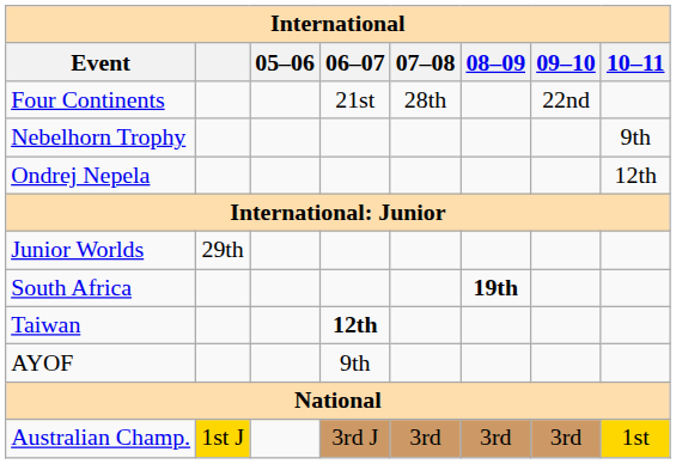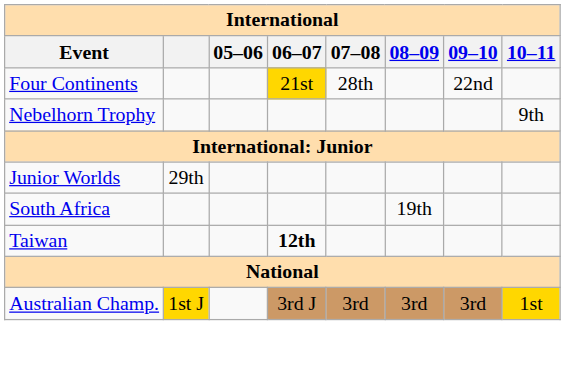 <table class="wikitable" style="text-align:center">
 <tr>
 <th style="background-color: #ffdead; " colspan=8 align=center>International</th>
 </tr>
 <tr>
 <th>Event</th>
 <th></th>
 <th>05–06</th>
 <th>06–07</th>
 <th>07–08</th>
 <th><a href='#'>08–09</a></th>
 <th><a href='#'>09–10</a></th>
 <th><a href='#'>10–11</a></th>
 </tr>
 <tr>
 <td align=left><a href='#'>Four Continents</a></td>
 <td></td>
 <td></td>
-<td>21st</td>
+<td style="background: gold;">21st</td>
 <td>28th</td>
 <td></td>
 <td>22nd</td>
 <td></td>
 </tr>
 <tr>
 <td align=left><a href='#'>Nebelhorn Trophy</a></td>
 <td></td>
 <td></td>
 <td></td>
 <td></td>
 <td></td>
 <td></td>
 <td>9th</td>
-</tr>
-<tr>
-<td align=left><a href='#'>Ondrej Nepela</a></td>
-<td></td>
-<td></td>
-<td></td>
-<td></td>
-<td></td>
-<td></td>
-<td>12th</td>
 </tr>
 <tr>
 <th style="background-color: #ffdead; " colspan=8 align=center>International: Junior</th>
 </tr>
 <tr>
 <td align=left><a href='#'>Junior Worlds</a></td>
 <td>29th</td>
 <td></td>
 <td></td>
 <td></td>
 <td></td>
 <td></td>
 <td></td>
 </tr>
 <tr>
 <td align=left> <a href='#'>South Africa</a></td>
 <td></td>
 <td></td>
 <td></td>
 <td></td>
-<td><strong>19th</strong></td>
+<td>19th</td>
 <td></td>
 <td></td>
 </tr>
 <tr>
 <td align=left> <a href='#'>Taiwan</a></td>
 <td></td>
 <td></td>
 <td><strong>12th</strong></td>
-<td></td>
-<td></td>
-<td></td>
-<td></td>
-</tr>
-<tr>
-<td align=left>AYOF</td>
-<td></td>
-<td></td>
-<td>9th</td>
 <td></td>
 <td></td>
 <td></td>
 <td></td>
 </tr>
 <tr>
 <th style="background-color: #ffdead; " colspan=8 align=center>National</th>
 </tr>
 <tr>
 <td align=left><a href='#'>Australian Champ.</a></td>
 <td bgcolor=gold>1st J</td>
 <td></td>
 <td bgcolor=cc9966>3rd J</td>
 <td bgcolor=cc9966>3rd</td>
 <td bgcolor=cc9966>3rd</td>
 <td bgcolor=cc9966>3rd</td>
 <td bgcolor=gold>1st</td>
 </tr>
 </table>
